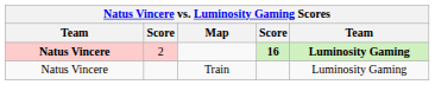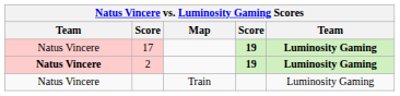 <table class="wikitable" style="text-align: center;">
 <tr>
 <th colspan=5><a href='#'>Natus Vincere</a> vs.  <a href='#'>Luminosity Gaming</a> Scores</th>
 </tr>
 <tr>
 <th width="181px">Team</th>
 <th width="20px">Score</th>
 <th width="100px">Map</th>
 <th width="20px">Score</th>
 <th width="181px">Team</th>
 </tr>
 <tr>
+<td style="background: #FFCCCC;">Natus Vincere</td>
+<td style="background: #FFCCCC;">17</td>
+<td></td>
+<td style="background: #D0F0C0;"><strong>19</strong></td>
+<td style="background: #D0F0C0;"><strong>Luminosity Gaming</strong></td>
+</tr>
+<tr>
 <td style="background: #FFCCCC;"><strong>Natus Vincere</strong></td>
 <td style="background: #FFCCCC;">2</td>
 <td></td>
-<td style="background: #D0F0C0;"><strong>16</strong></td>
+<td style="background: #D0F0C0;"><strong>19</strong></td>
 <td style="background: #D0F0C0;"><strong>Luminosity Gaming</strong></td>
 </tr>
 <tr>
 <td>Natus Vincere</td>
 <td></td>
 <td>Train</td>
 <td></td>
 <td>Luminosity Gaming</td>
 </tr>
 </table>
